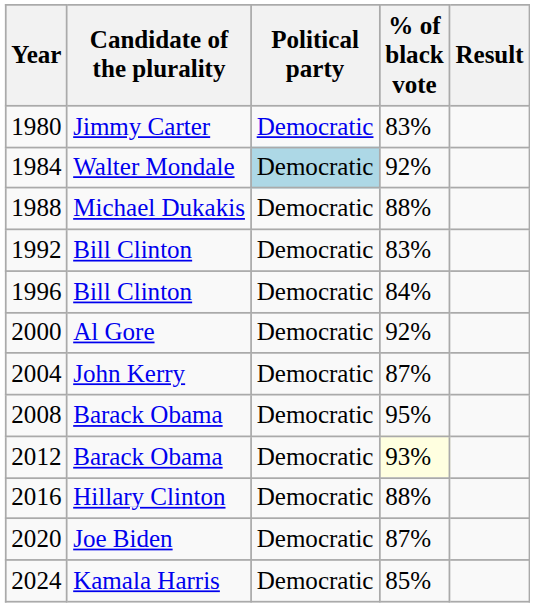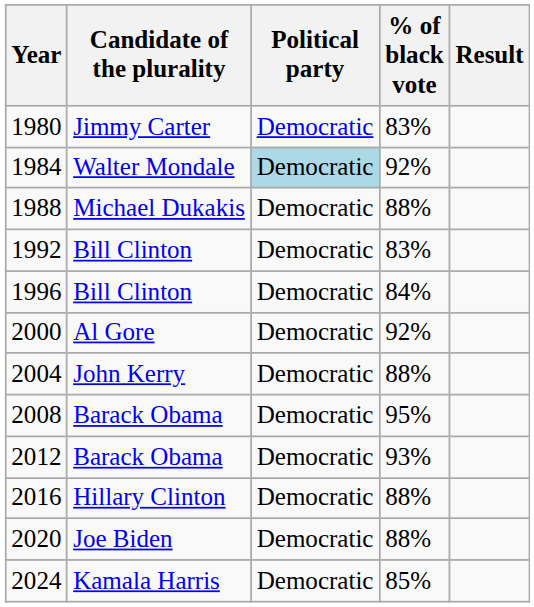 <table class="wikitable sortable" style="float:right; font-size:90%; margin:0 0 1em 1em;">
 <tr>
 <th>Year</th>
 <th>Candidate of<br>the plurality</th>
 <th>Political <br> party</th>
 <th>% of<br>black<br>vote</th>
 <th>Result</th>
 </tr>
 <tr>
 <td>1980</td>
 <td><a href='#'>Jimmy Carter</a></td>
 <td><a href='#'>Democratic</a></td>
 <td>83%</td>
 <td></td>
 </tr>
 <tr>
 <td>1984</td>
 <td><a href='#'>Walter Mondale</a></td>
 <td style="background: lightblue;">Democratic</td>
 <td>92%</td>
 <td></td>
 </tr>
 <tr>
 <td>1988</td>
 <td><a href='#'>Michael Dukakis</a></td>
 <td>Democratic</td>
 <td>88%</td>
 <td></td>
 </tr>
 <tr>
 <td>1992</td>
 <td><a href='#'>Bill Clinton</a></td>
 <td>Democratic</td>
 <td>83%</td>
 <td></td>
 </tr>
 <tr>
 <td>1996</td>
 <td><a href='#'>Bill Clinton</a></td>
 <td>Democratic</td>
 <td>84%</td>
 <td></td>
 </tr>
 <tr>
 <td>2000</td>
 <td><a href='#'>Al Gore</a></td>
 <td>Democratic</td>
 <td>92%</td>
 <td></td>
 </tr>
 <tr>
 <td>2004</td>
 <td><a href='#'>John Kerry</a></td>
 <td>Democratic</td>
-<td>87%</td>
+<td>88%</td>
 <td></td>
 </tr>
 <tr>
 <td>2008</td>
 <td><a href='#'>Barack Obama</a></td>
 <td>Democratic</td>
 <td>95%</td>
 <td></td>
 </tr>
 <tr>
 <td>2012</td>
 <td><a href='#'>Barack Obama</a></td>
 <td>Democratic</td>
-<td style="background: lightyellow;">93%</td>
+<td>93%</td>
 <td></td>
 </tr>
 <tr>
 <td>2016</td>
 <td><a href='#'>Hillary Clinton</a></td>
 <td>Democratic</td>
 <td>88%</td>
 <td></td>
 </tr>
 <tr>
 <td>2020</td>
 <td><a href='#'>Joe Biden</a></td>
 <td>Democratic</td>
-<td>87%</td>
+<td>88%</td>
 <td></td>
 </tr>
 <tr>
 <td>2024</td>
 <td><a href='#'>Kamala Harris</a></td>
 <td>Democratic</td>
 <td>85%</td>
 <td></td>
 </tr>
 </table>
